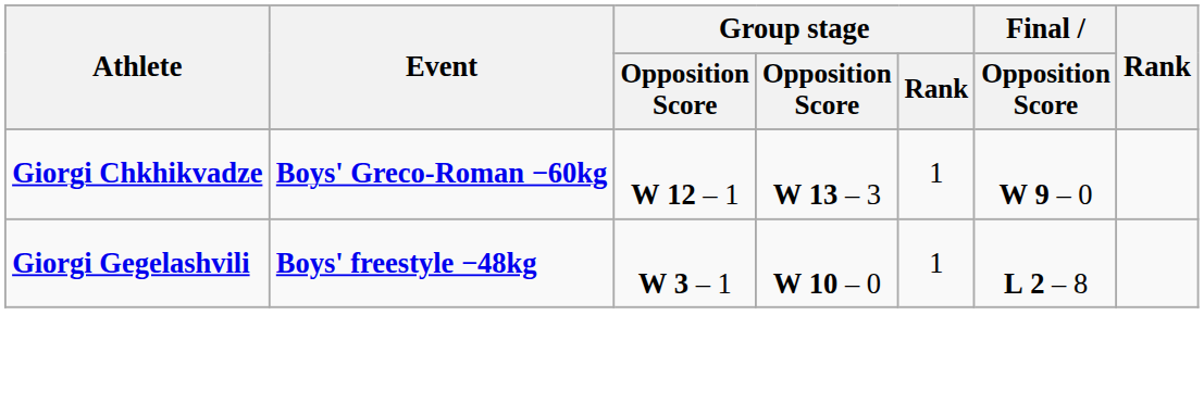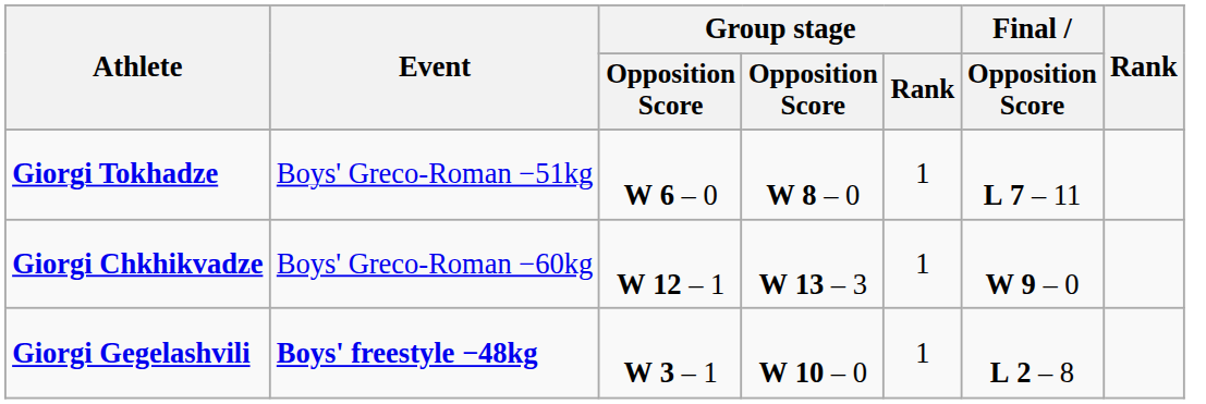 <table class="wikitable" style="font-size:90%">
 <tr>
 <th rowspan=2>Athlete</th>
 <th rowspan=2>Event</th>
 <th colspan=3>Group stage</th>
 <th>Final / </th>
 <th rowspan=2>Rank</th>
 </tr>
 <tr style="font-size:95%">
 <th>Opposition<br>Score</th>
 <th>Opposition<br>Score</th>
 <th>Rank</th>
 <th>Opposition<br>Score</th>
 </tr>
 <tr align=center>
+<td align=left><strong><a href='#'>Giorgi Tokhadze</a></strong></td>
+<td align=left><a href='#'>Boys' Greco-Roman −51kg</a></td>
+<td><br><strong>W</strong> <strong>6</strong> – 0 <sup></sup></td>
+<td><br><strong>W</strong> <strong>8</strong> – 0 <sup></sup></td>
+<td>1 </td>
+<td><br><strong>L</strong> <strong>7</strong> – 11 <sup></sup></td>
+<td></td>
+</tr>
+<tr align=center>
 <td align=left><strong><a href='#'>Giorgi Chkhikvadze</a></strong></td>
-<td align=left><strong><a href='#'>Boys' Greco-Roman −60kg</a></strong></td>
+<td align=left><a href='#'>Boys' Greco-Roman −60kg</a></td>
 <td><br><strong>W</strong> <strong>12</strong> – 1 <sup></sup></td>
 <td><br><strong>W</strong> <strong>13</strong> – 3 <sup></sup></td>
 <td>1 </td>
 <td><br><strong>W</strong> <strong>9</strong> – 0 <sup></sup></td>
 <td></td>
 </tr>
 <tr align=center>
 <td align=left><strong><a href='#'>Giorgi Gegelashvili</a></strong></td>
 <td align=left><strong><a href='#'>Boys' freestyle −48kg</a></strong></td>
 <td><br><strong>W</strong> <strong>3</strong> – 1 <sup></sup></td>
 <td><br><strong>W</strong> <strong>10</strong> – 0 <sup></sup></td>
 <td>1 </td>
 <td><br><strong>L</strong> <strong>2</strong> – 8 <sup></sup></td>
 <td></td>
 </tr>
 </table>
